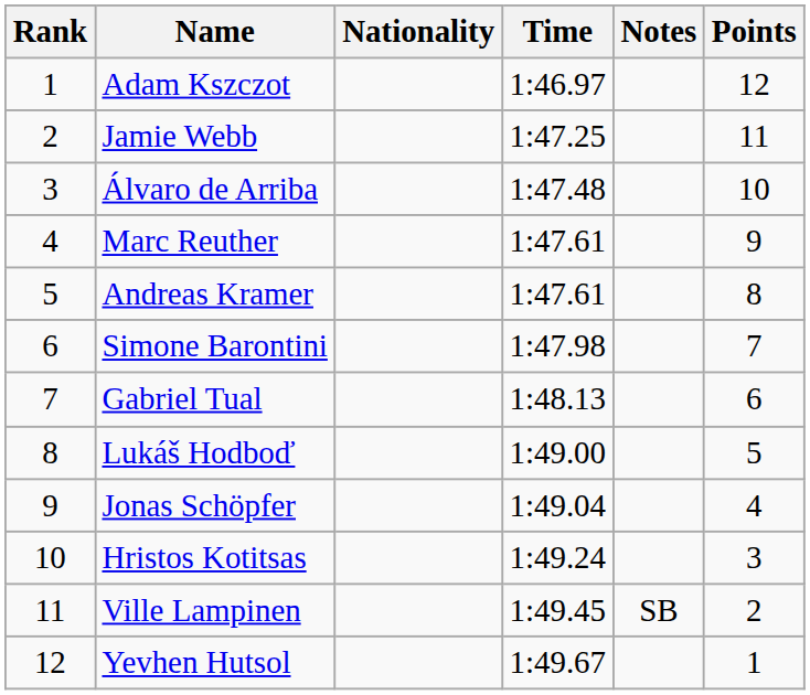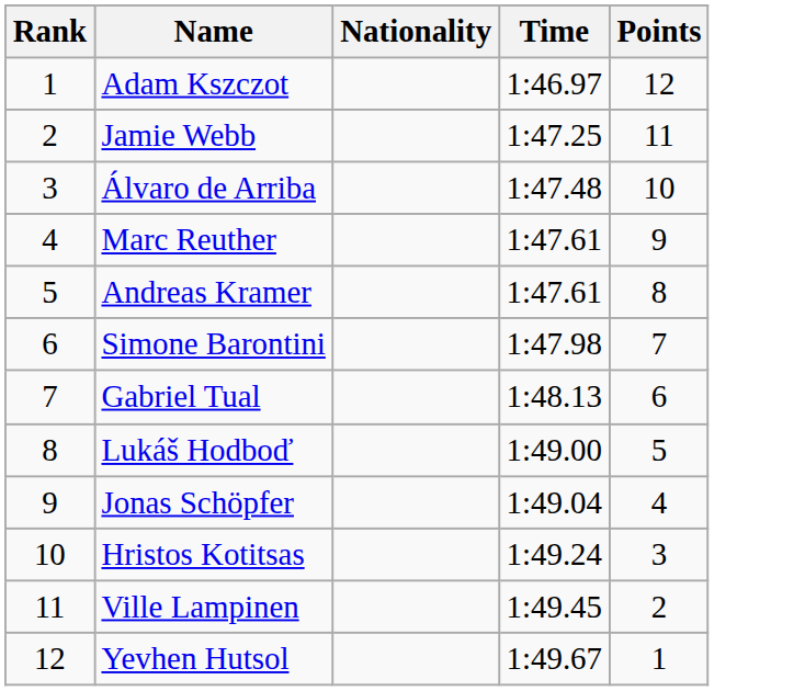 <table class="wikitable sortable" style="text-align:center; font-size:95%">
 <tr>
 <th>Rank</th>
 <th>Name</th>
 <th>Nationality</th>
 <th>Time</th>
-<th>Notes</th>
 <th>Points</th>
 </tr>
 <tr>
 <td>1</td>
 <td align=left><a href='#'>Adam Kszczot</a></td>
 <td align=left></td>
 <td>1:46.97</td>
-<td></td>
 <td>12</td>
 </tr>
 <tr>
 <td>2</td>
 <td align=left><a href='#'>Jamie Webb</a></td>
 <td align=left></td>
 <td>1:47.25</td>
-<td></td>
 <td>11</td>
 </tr>
 <tr>
 <td>3</td>
 <td align=left><a href='#'>Álvaro de Arriba</a></td>
 <td align=left></td>
 <td>1:47.48</td>
-<td></td>
 <td>10</td>
 </tr>
 <tr>
 <td>4</td>
 <td align=left><a href='#'>Marc Reuther</a></td>
 <td align=left></td>
 <td>1:47.61</td>
-<td></td>
 <td>9</td>
 </tr>
 <tr>
 <td>5</td>
 <td align=left><a href='#'>Andreas Kramer</a></td>
 <td align=left></td>
 <td>1:47.61</td>
-<td></td>
 <td>8</td>
 </tr>
 <tr>
 <td>6</td>
 <td align=left><a href='#'>Simone Barontini</a></td>
 <td align=left></td>
 <td>1:47.98</td>
-<td></td>
 <td>7</td>
 </tr>
 <tr>
 <td>7</td>
 <td align=left><a href='#'>Gabriel Tual</a></td>
 <td align=left></td>
 <td>1:48.13</td>
-<td></td>
 <td>6</td>
 </tr>
 <tr>
 <td>8</td>
 <td align=left><a href='#'>Lukáš Hodboď</a></td>
 <td align=left></td>
 <td>1:49.00</td>
-<td></td>
 <td>5</td>
 </tr>
 <tr>
 <td>9</td>
 <td align=left><a href='#'>Jonas Schöpfer</a></td>
 <td align=left></td>
 <td>1:49.04</td>
-<td></td>
 <td>4</td>
 </tr>
 <tr>
 <td>10</td>
 <td align=left><a href='#'>Hristos Kotitsas</a></td>
 <td align=left></td>
 <td>1:49.24</td>
-<td></td>
 <td>3</td>
 </tr>
 <tr>
 <td>11</td>
 <td align=left><a href='#'>Ville Lampinen</a></td>
 <td align=left></td>
 <td>1:49.45</td>
-<td>SB</td>
 <td>2</td>
 </tr>
 <tr>
 <td>12</td>
 <td align=left><a href='#'>Yevhen Hutsol</a></td>
 <td align=left></td>
 <td>1:49.67</td>
-<td></td>
 <td>1</td>
 </tr>
 </table>
